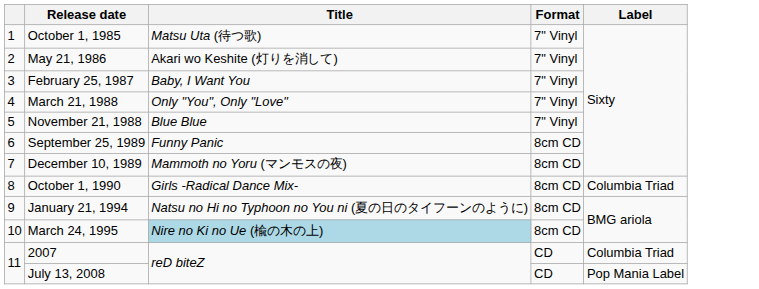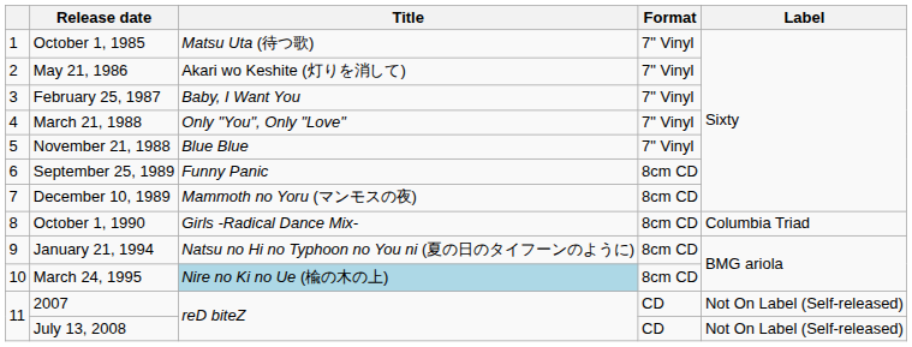 <table class="wikitable">
 <tr>
 <th></th>
 <th>Release date</th>
 <th>Title</th>
 <th>Format</th>
 <th>Label</th>
 </tr>
 <tr>
 <td>1</td>
 <td>October 1, 1985</td>
 <td><em>Matsu Uta</em> (待つ歌)</td>
 <td>7" Vinyl</td>
 <td rowspan="7">Sixty</td>
 </tr>
 <tr>
 <td>2</td>
 <td>May 21, 1986</td>
 <td>Akari wo Keshite (灯りを消して)</td>
 <td>7" Vinyl</td>
 </tr>
 <tr>
 <td>3</td>
 <td>February 25, 1987</td>
 <td><em>Baby, I Want You</em></td>
 <td>7" Vinyl</td>
 </tr>
 <tr>
 <td>4</td>
 <td>March 21, 1988</td>
 <td><em>Only "You", Only "Love"</em></td>
 <td>7" Vinyl</td>
 </tr>
 <tr>
 <td>5</td>
 <td>November 21, 1988</td>
 <td><em>Blue Blue</em></td>
 <td>7" Vinyl</td>
 </tr>
 <tr>
 <td>6</td>
 <td>September 25, 1989</td>
 <td><em>Funny Panic</em></td>
 <td>8cm CD</td>
 </tr>
 <tr>
 <td>7</td>
 <td>December 10, 1989</td>
 <td><em>Mammoth no Yoru</em> (マンモスの夜)</td>
 <td>8cm CD</td>
 </tr>
 <tr>
 <td>8</td>
 <td>October 1, 1990</td>
 <td><em>Girls -Radical Dance Mix-</em></td>
 <td>8cm CD</td>
 <td>Columbia Triad</td>
 </tr>
 <tr>
 <td>9</td>
 <td>January 21, 1994</td>
 <td><em>Natsu no Hi no Typhoon no You ni</em> (夏の日のタイフーンのように)</td>
 <td>8cm CD</td>
 <td rowspan="2">BMG ariola</td>
 </tr>
 <tr>
 <td>10</td>
 <td>March 24, 1995</td>
 <td style="background: lightblue;"><em>Nire no Ki no Ue</em> (楡の木の上)</td>
 <td>8cm CD</td>
 </tr>
 <tr>
 <td rowspan="2">11</td>
 <td>2007</td>
 <td rowspan="2"><em>reD biteZ</em></td>
 <td>CD</td>
-<td>Columbia Triad</td>
+<td>Not On Label (Self-released)</td>
 </tr>
 <tr>
 <td>July 13, 2008</td>
 <td>CD</td>
-<td>Pop Mania Label</td>
+<td>Not On Label (Self-released)</td>
 </tr>
 </table>
